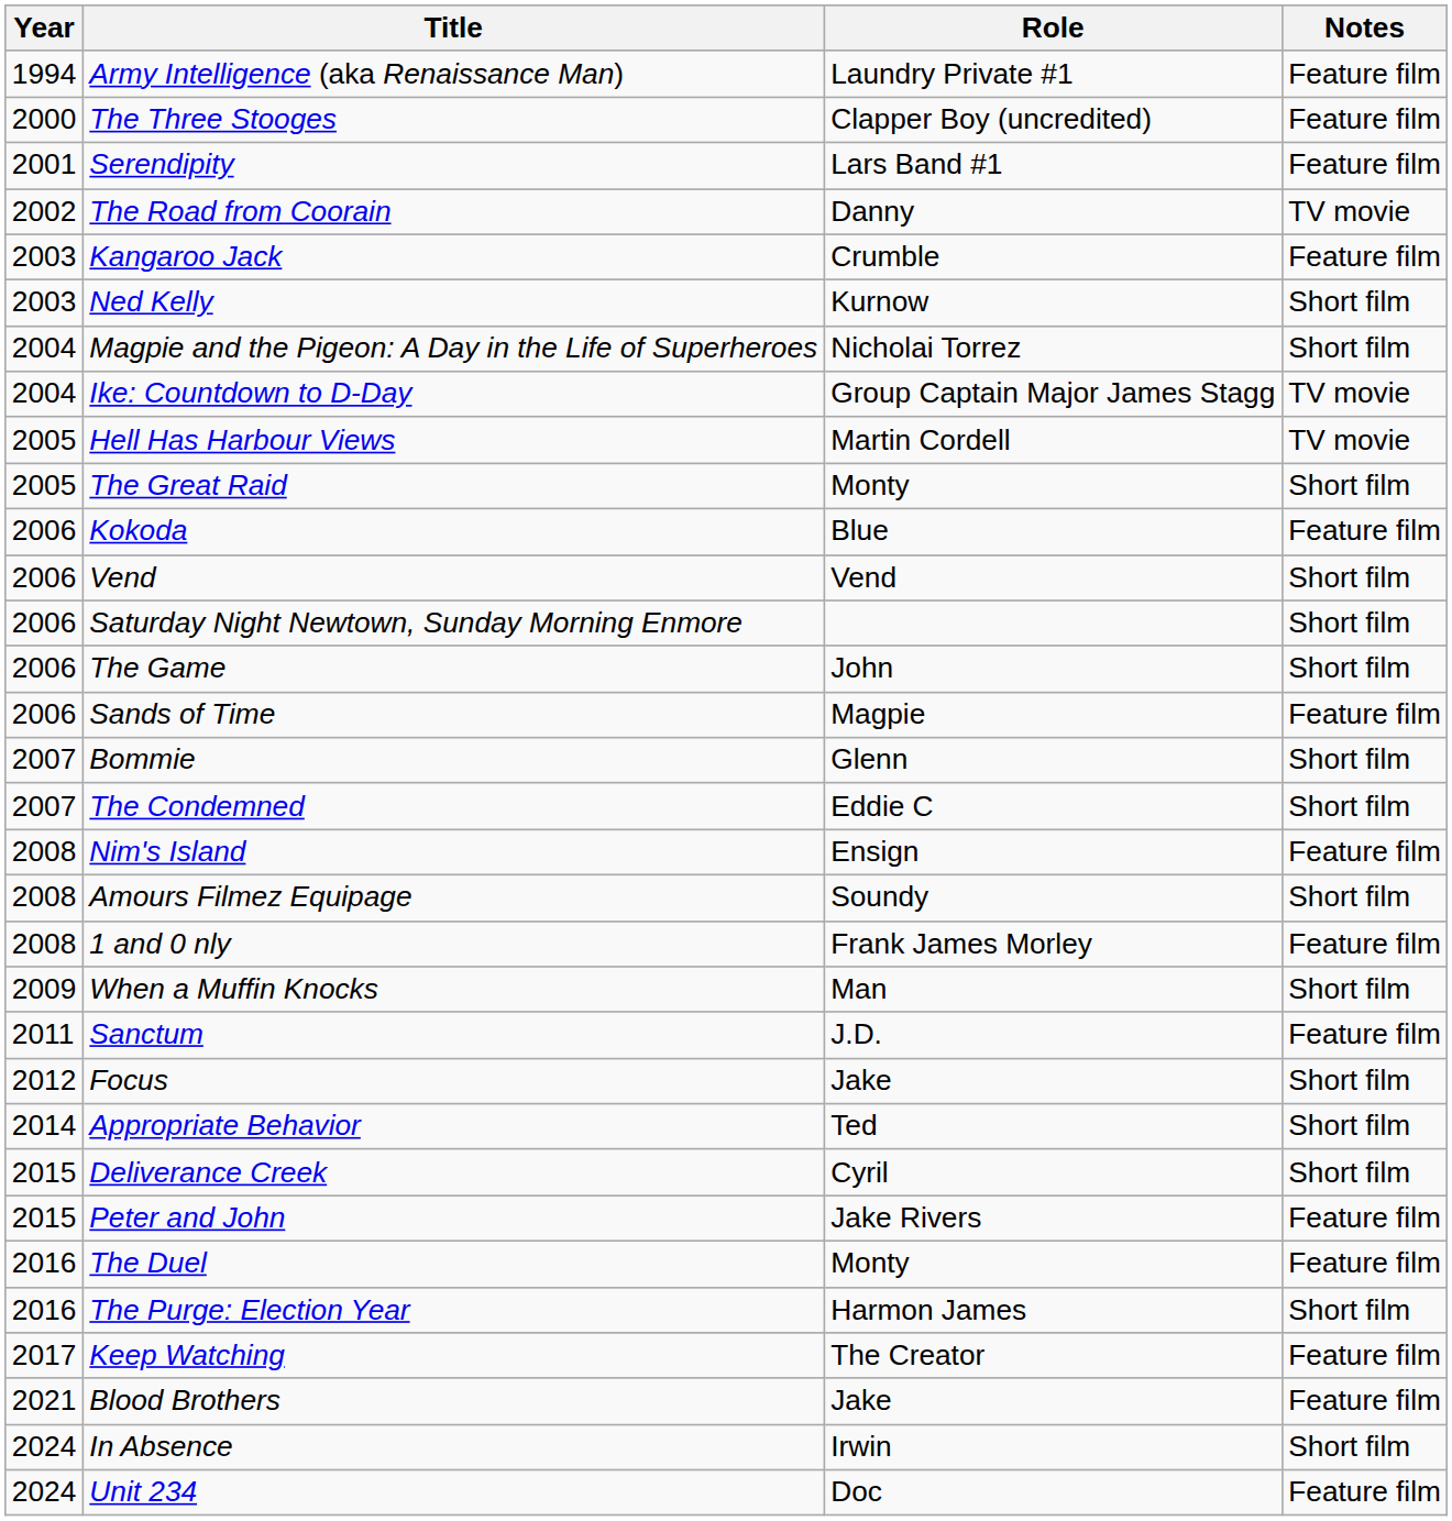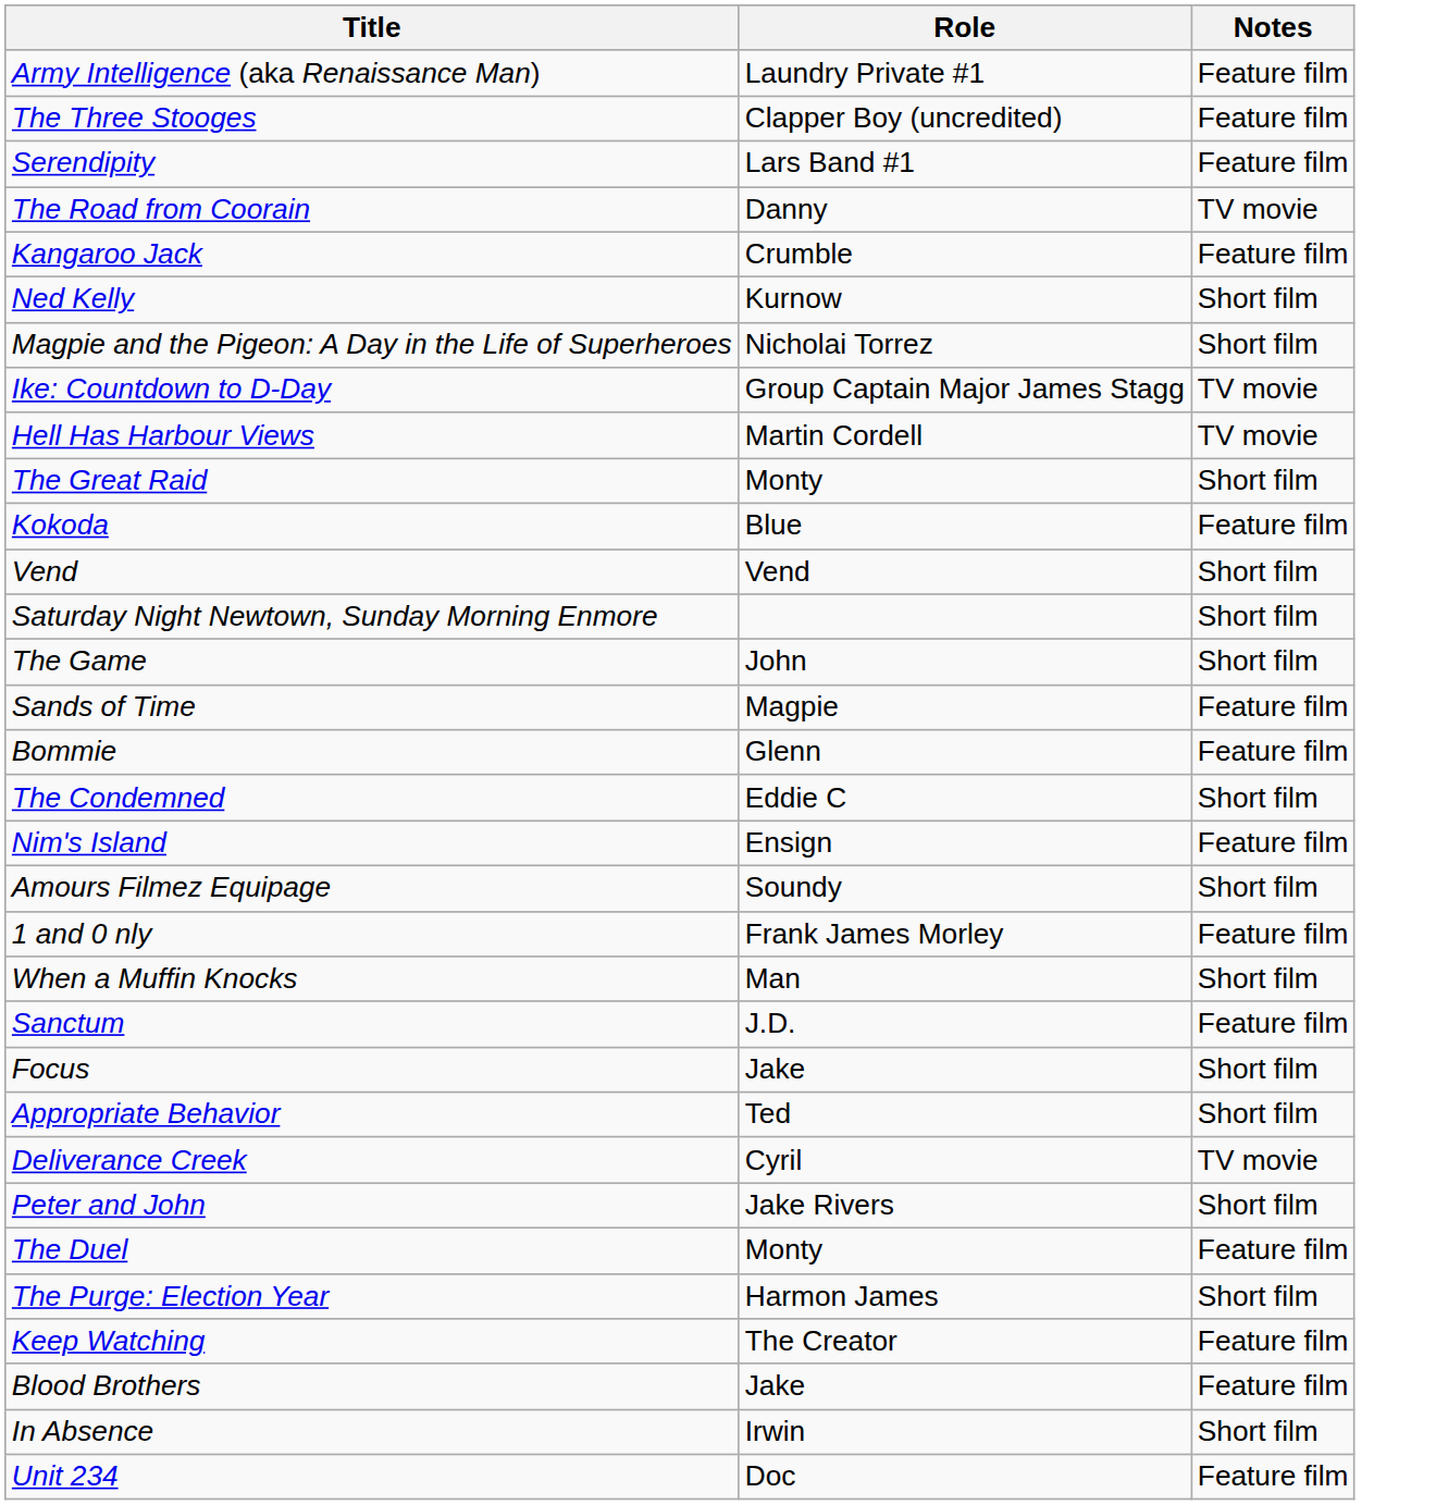 <table class="wikitable sortable">
 <tr>
-<th>Year</th>
 <th>Title</th>
 <th>Role</th>
 <th class="unsortable">Notes</th>
 </tr>
 <tr>
-<td>1994</td>
 <td><em><a href='#'>Army Intelligence</a></em> (aka <em>Renaissance Man</em>)</td>
 <td>Laundry Private #1</td>
 <td>Feature film</td>
 </tr>
 <tr>
-<td>2000</td>
 <td><em><a href='#'>The Three Stooges</a></em></td>
 <td>Clapper Boy (uncredited)</td>
 <td>Feature film</td>
 </tr>
 <tr>
-<td>2001</td>
 <td><em><a href='#'>Serendipity</a></em></td>
 <td>Lars Band #1</td>
 <td>Feature film</td>
 </tr>
 <tr>
-<td>2002</td>
 <td><em><a href='#'>The Road from Coorain</a></em></td>
 <td>Danny</td>
 <td>TV movie</td>
 </tr>
 <tr>
-<td>2003</td>
 <td><em><a href='#'>Kangaroo Jack</a></em></td>
 <td>Crumble</td>
 <td>Feature film</td>
 </tr>
 <tr>
-<td>2003</td>
 <td><em><a href='#'>Ned Kelly</a></em></td>
 <td>Kurnow</td>
 <td>Short film</td>
 </tr>
 <tr>
-<td>2004</td>
 <td><em>Magpie and the Pigeon: A Day in the Life of Superheroes</em></td>
 <td>Nicholai Torrez</td>
 <td>Short film</td>
 </tr>
 <tr>
-<td>2004</td>
 <td><em><a href='#'>Ike: Countdown to D-Day</a></em></td>
 <td>Group Captain Major James Stagg</td>
 <td>TV movie</td>
 </tr>
 <tr>
-<td>2005</td>
 <td><em><a href='#'>Hell Has Harbour Views</a></em></td>
 <td>Martin Cordell</td>
 <td>TV movie</td>
 </tr>
 <tr>
-<td>2005</td>
 <td><em><a href='#'>The Great Raid</a></em></td>
 <td>Monty</td>
 <td>Short film</td>
 </tr>
 <tr>
-<td>2006</td>
 <td><em><a href='#'>Kokoda</a></em></td>
 <td>Blue</td>
 <td>Feature film</td>
 </tr>
 <tr>
-<td>2006</td>
 <td><em>Vend</em></td>
 <td>Vend</td>
 <td>Short film</td>
 </tr>
 <tr>
-<td>2006</td>
 <td><em>Saturday Night Newtown, Sunday Morning Enmore</em></td>
 <td></td>
 <td>Short film</td>
 </tr>
 <tr>
-<td>2006</td>
 <td><em>The Game</em></td>
 <td>John</td>
 <td>Short film</td>
 </tr>
 <tr>
-<td>2006</td>
 <td><em>Sands of Time</em></td>
 <td>Magpie</td>
 <td>Feature film</td>
 </tr>
 <tr>
-<td>2007</td>
 <td><em>Bommie</em></td>
 <td>Glenn</td>
-<td>Short film</td>
+<td>Feature film</td>
 </tr>
 <tr>
-<td>2007</td>
 <td><em><a href='#'>The Condemned</a></em></td>
 <td>Eddie C</td>
 <td>Short film</td>
 </tr>
 <tr>
-<td>2008</td>
 <td><em><a href='#'>Nim's Island</a></em></td>
 <td>Ensign</td>
 <td>Feature film</td>
 </tr>
 <tr>
-<td>2008</td>
 <td><em>Amours Filmez Equipage</em></td>
 <td>Soundy</td>
 <td>Short film</td>
 </tr>
 <tr>
-<td>2008</td>
 <td><em>1 and 0 nly</em></td>
 <td>Frank James Morley</td>
 <td>Feature film</td>
 </tr>
 <tr>
-<td>2009</td>
 <td><em>When a Muffin Knocks</em></td>
 <td>Man</td>
 <td>Short film</td>
 </tr>
 <tr>
-<td>2011</td>
 <td><em><a href='#'>Sanctum</a></em></td>
 <td>J.D.</td>
 <td>Feature film</td>
 </tr>
 <tr>
-<td>2012</td>
 <td><em>Focus</em></td>
 <td>Jake</td>
 <td>Short film</td>
 </tr>
 <tr>
-<td>2014</td>
 <td><em><a href='#'>Appropriate Behavior</a></em></td>
 <td>Ted</td>
 <td>Short film</td>
 </tr>
 <tr>
-<td>2015</td>
 <td><em><a href='#'>Deliverance Creek</a></em></td>
 <td>Cyril</td>
+<td>TV movie</td>
+</tr>
+<tr>
+<td><em><a href='#'>Peter and John</a></em></td>
+<td>Jake Rivers</td>
 <td>Short film</td>
 </tr>
 <tr>
-<td>2015</td>
-<td><em><a href='#'>Peter and John</a></em></td>
-<td>Jake Rivers</td>
-<td>Feature film</td>
-</tr>
-<tr>
-<td>2016</td>
 <td><em><a href='#'>The Duel</a></em></td>
 <td>Monty</td>
 <td>Feature film</td>
 </tr>
 <tr>
-<td>2016</td>
 <td><em><a href='#'>The Purge: Election Year</a></em></td>
 <td>Harmon James</td>
 <td>Short film</td>
 </tr>
 <tr>
-<td>2017</td>
 <td><em><a href='#'>Keep Watching</a></em></td>
 <td>The Creator</td>
 <td>Feature film</td>
 </tr>
 <tr>
-<td>2021</td>
 <td><em>Blood Brothers</em></td>
 <td>Jake</td>
 <td>Feature film</td>
 </tr>
 <tr>
-<td>2024</td>
 <td><em>In Absence</em></td>
 <td>Irwin</td>
 <td>Short film</td>
 </tr>
 <tr>
-<td>2024</td>
 <td><em><a href='#'>Unit 234</a></em></td>
 <td>Doc</td>
 <td>Feature film</td>
 </tr>
 </table>
